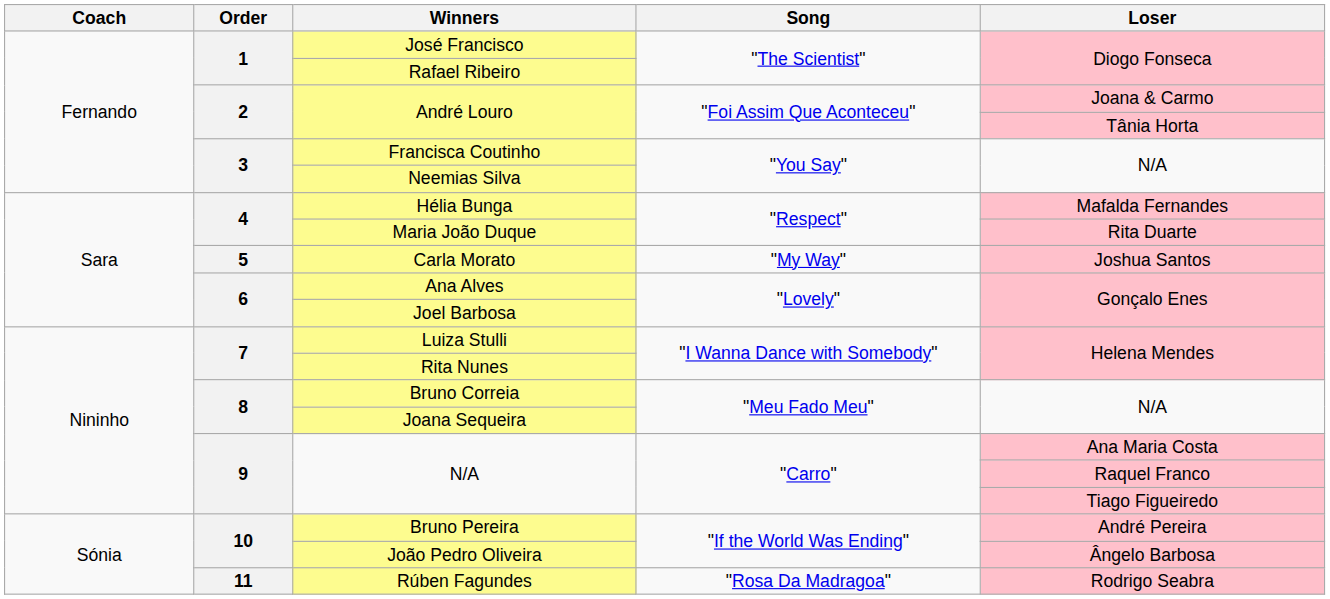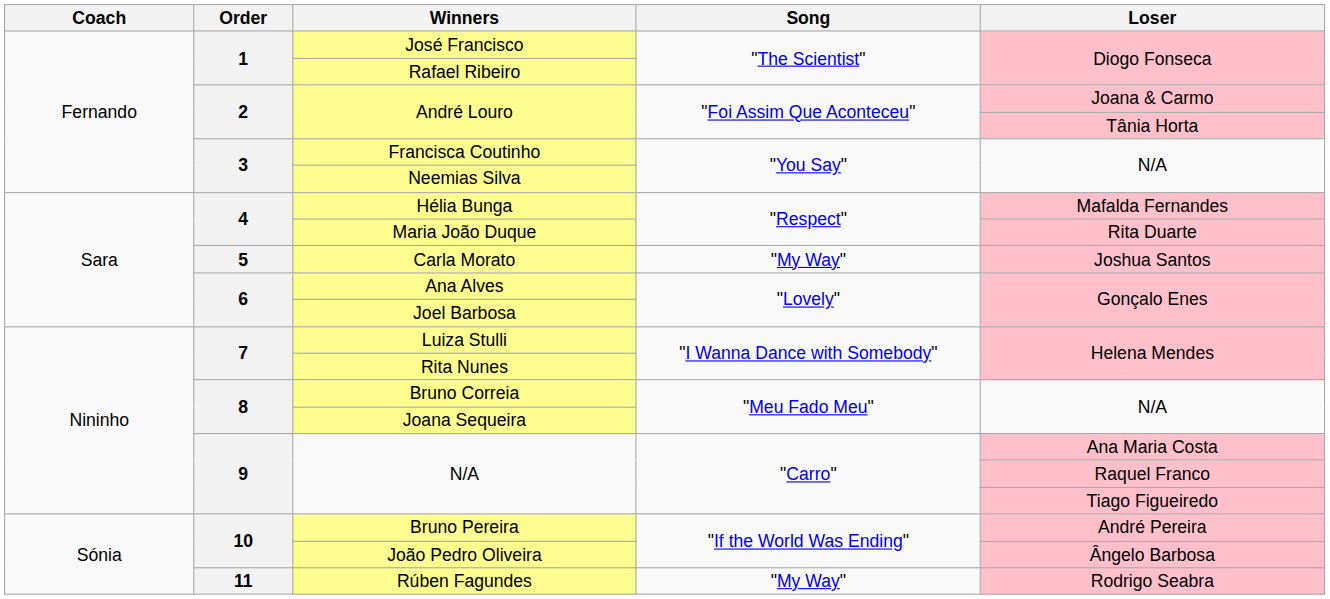 <table class="wikitable" style="text-align:center; line-height:17px; width:95%">
 <tr>
 <th width="05%">Coach</th>
 <th width="02%">Order</th>
 <th width="10%">Winners</th>
 <th width="10%">Song</th>
 <th width="10%">Loser</th>
 </tr>
 <tr>
 <td rowspan=6>Fernando</td>
 <th rowspan=2>1</th>
 <td style="background:#fdfc8f">José Francisco</td>
 <td rowspan=2>"<a href='#'>The Scientist</a>"</td>
 <td rowspan=2 style="background:pink">Diogo Fonseca</td>
 </tr>
 <tr>
 <td style="background:#fdfc8f">Rafael Ribeiro</td>
 </tr>
 <tr>
 <th rowspan=2>2</th>
 <td rowspan=2 style="background:#fdfc8f">André Louro</td>
 <td rowspan=2>"<a href='#'>Foi Assim Que Aconteceu</a>"</td>
 <td style="background:pink">Joana & Carmo</td>
 </tr>
 <tr>
 <td style="background:pink">Tânia Horta</td>
 </tr>
 <tr>
 <th rowspan=2>3</th>
 <td style="background:#fdfc8f">Francisca Coutinho</td>
 <td rowspan=2>"<a href='#'>You Say</a>"</td>
 <td rowspan=2>N/A</td>
 </tr>
 <tr>
 <td style="background:#fdfc8f">Neemias Silva</td>
 </tr>
 <tr>
 <td rowspan=5>Sara</td>
 <th rowspan=2>4</th>
 <td style="background:#fdfc8f">Hélia Bunga</td>
 <td rowspan=2>"<a href='#'>Respect</a>"</td>
 <td style="background:pink">Mafalda Fernandes</td>
 </tr>
 <tr>
 <td style="background:#fdfc8f">Maria João Duque</td>
 <td style="background:pink">Rita Duarte</td>
 </tr>
 <tr>
 <th>5</th>
 <td style="background:#fdfc8f">Carla Morato</td>
 <td>"<a href='#'>My Way</a>"</td>
 <td style="background:pink">Joshua Santos</td>
 </tr>
 <tr>
 <th rowspan=2>6</th>
 <td style="background:#fdfc8f">Ana Alves</td>
 <td rowspan=2>"<a href='#'>Lovely</a>"</td>
 <td rowspan=2 style="background:pink">Gonçalo Enes</td>
 </tr>
 <tr>
 <td style="background:#fdfc8f">Joel Barbosa</td>
 </tr>
 <tr>
 <td rowspan=7>Nininho</td>
 <th rowspan=2>7</th>
 <td style="background:#fdfc8f">Luiza Stulli</td>
 <td rowspan=2>"<a href='#'>I Wanna Dance with Somebody</a>"</td>
 <td rowspan=2 style="background:pink">Helena Mendes</td>
 </tr>
 <tr>
 <td style="background:#fdfc8f">Rita Nunes</td>
 </tr>
 <tr>
 <th rowspan=2>8</th>
 <td style="background:#fdfc8f">Bruno Correia</td>
 <td rowspan=2>"<a href='#'>Meu Fado Meu</a>"</td>
 <td rowspan=2>N/A</td>
 </tr>
 <tr>
 <td style="background:#fdfc8f">Joana Sequeira</td>
 </tr>
 <tr>
 <th rowspan=3>9</th>
 <td rowspan=3>N/A</td>
 <td rowspan=3>"<a href='#'>Carro</a>"</td>
 <td style="background:pink">Ana Maria Costa</td>
 </tr>
 <tr>
 <td style="background:pink">Raquel Franco</td>
 </tr>
 <tr>
 <td style="background:pink">Tiago Figueiredo</td>
 </tr>
 <tr>
 <td rowspan=6>Sónia</td>
 <th rowspan=2>10</th>
 <td style="background:#fdfc8f">Bruno Pereira</td>
 <td rowspan=2>"<a href='#'>If the World Was Ending</a>"</td>
 <td style="background:pink">André Pereira</td>
 </tr>
 <tr>
 <td style="background:#fdfc8f">João Pedro Oliveira</td>
 <td style="background:pink">Ângelo Barbosa</td>
 </tr>
 <tr>
 <th>11</th>
 <td style="background:#fdfc8f">Rúben Fagundes</td>
-<td>"<a href='#'>Rosa Da Madragoa</a>"</td>
+<td>"<a href='#'>My Way</a>"</td>
 <td style="background:pink">Rodrigo Seabra</td>
 </tr>
 </table>
